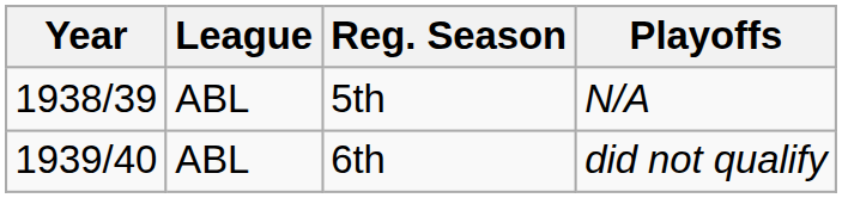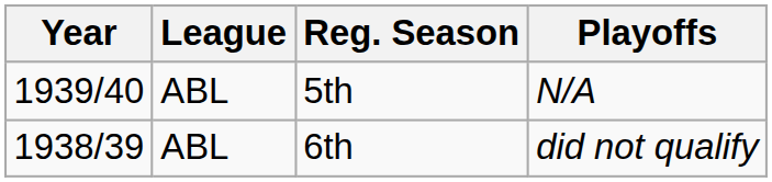 <table class="wikitable">
 <tr>
 <th>Year</th>
 <th>League</th>
 <th>Reg. Season</th>
 <th>Playoffs</th>
 </tr>
 <tr>
-<td>1938/39</td>
+<td>1939/40</td>
 <td>ABL</td>
 <td>5th</td>
 <td><em>N/A</em></td>
 </tr>
 <tr>
-<td>1939/40</td>
+<td>1938/39</td>
 <td>ABL</td>
 <td>6th</td>
 <td><em>did not qualify</em></td>
 </tr>
 </table>
